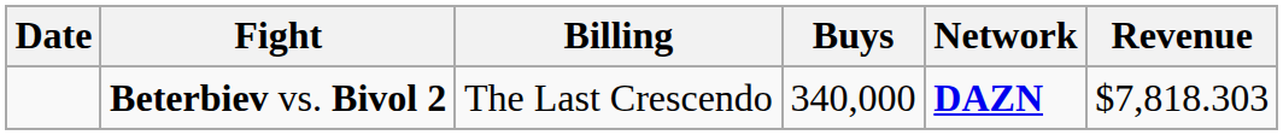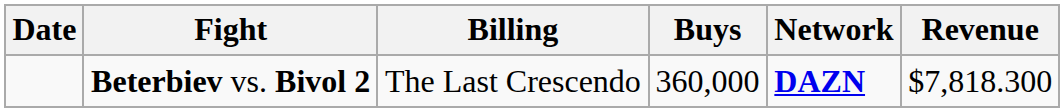 <table class="wikitable">
 <tr>
 <th>Date</th>
 <th>Fight</th>
 <th>Billing</th>
 <th>Buys</th>
 <th>Network</th>
 <th>Revenue</th>
 </tr>
 <tr>
 <td></td>
 <td><strong>Beterbiev</strong> vs. <strong>Bivol 2</strong></td>
 <td>The Last Crescendo</td>
-<td>340,000</td>
+<td>360,000</td>
 <td><strong><a href='#'>DAZN</a></strong></td>
-<td>$7,818.303</td>
+<td>$7,818.300</td>
 </tr>
 </table>
